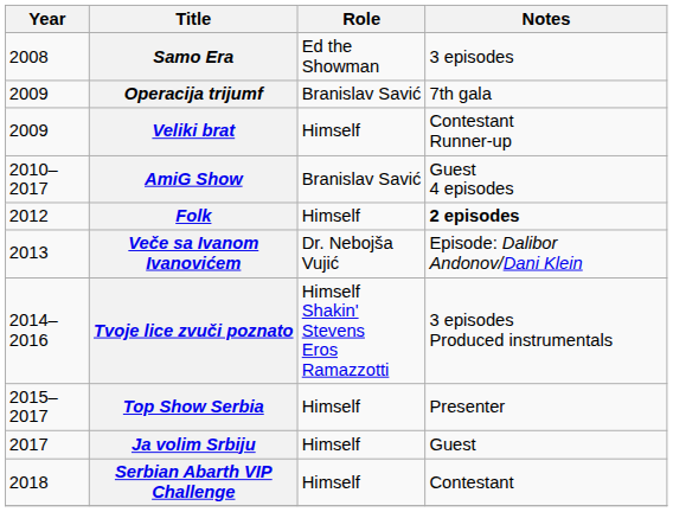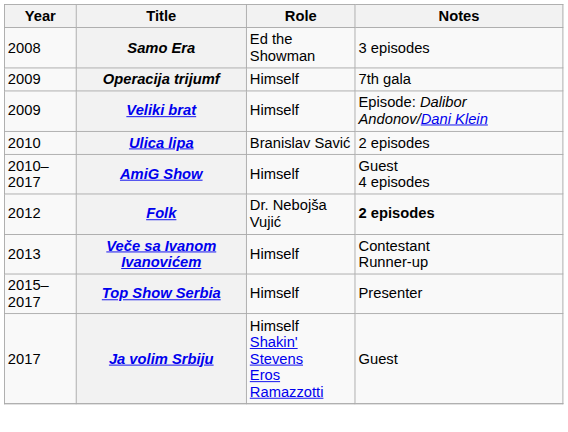 <table class="wikitable plainrowheaders sortable">
 <tr>
 <th scope="col">Year</th>
 <th scope="col">Title</th>
 <th scope="col">Role</th>
 <th class="unsortable">Notes</th>
 </tr>
 <tr>
 <td>2008</td>
 <th scope="row"><em>Samo Era</em></th>
 <td>Ed the Showman</td>
 <td>3 episodes</td>
 </tr>
 <tr>
 <td>2009</td>
 <th scope="row"><em>Operacija trijumf</em></th>
-<td>Branislav Savić</td>
+<td>Himself</td>
 <td>7th gala</td>
 </tr>
 <tr>
 <td>2009</td>
 <th scope="row"><em><a href='#'>Veliki brat</a></em></th>
 <td>Himself</td>
-<td>Contestant<br>Runner-up</td>
+<td>Episode: <em>Dalibor Andonov/<a href='#'>Dani Klein</a></em></td>
+</tr>
+<tr>
+<td>2010</td>
+<th scope="row"><em><a href='#'>Ulica lipa</a></em></th>
+<td>Branislav Savić</td>
+<td>2 episodes</td>
 </tr>
 <tr>
 <td>2010–2017</td>
 <th scope="row"><em><a href='#'>AmiG Show</a></em></th>
-<td>Branislav Savić</td>
+<td>Himself</td>
 <td>Guest<br>4 episodes</td>
 </tr>
 <tr>
 <td>2012</td>
 <th scope="row"><em><a href='#'>Folk</a></em></th>
-<td>Himself</td>
+<td>Dr. Nebojša Vujić</td>
 <td><strong>2 episodes</strong></td>
 </tr>
 <tr>
 <td>2013</td>
 <th scope="row"><em><a href='#'>Veče sa Ivanom Ivanovićem</a></em></th>
-<td>Dr. Nebojša Vujić</td>
-<td>Episode: <em>Dalibor Andonov/<a href='#'>Dani Klein</a></em></td>
-</tr>
-<tr>
-<td>2014–2016</td>
-<th scope="row"><em><a href='#'>Tvoje lice zvuči poznato</a></em></th>
-<td>Himself<br><a href='#'>Shakin' Stevens</a><br><a href='#'>Eros Ramazzotti</a></td>
-<td>3 episodes<br>Produced instrumentals</td>
+<td>Himself</td>
+<td>Contestant<br>Runner-up</td>
 </tr>
 <tr>
 <td>2015–2017</td>
 <th scope="row"><em><a href='#'>Top Show Serbia</a></em></th>
 <td>Himself</td>
 <td>Presenter</td>
 </tr>
 <tr>
 <td>2017</td>
 <th scope="row"><em><a href='#'>Ja volim Srbiju</a></em></th>
-<td>Himself</td>
+<td>Himself<br><a href='#'>Shakin' Stevens</a><br><a href='#'>Eros Ramazzotti</a></td>
 <td>Guest</td>
-</tr>
-<tr>
-<td>2018</td>
-<th scope="row"><em><a href='#'>Serbian Abarth VIP Challenge</a></em></th>
-<td>Himself</td>
-<td>Contestant</td>
 </tr>
 <tr>
 </tr>
 </table>
